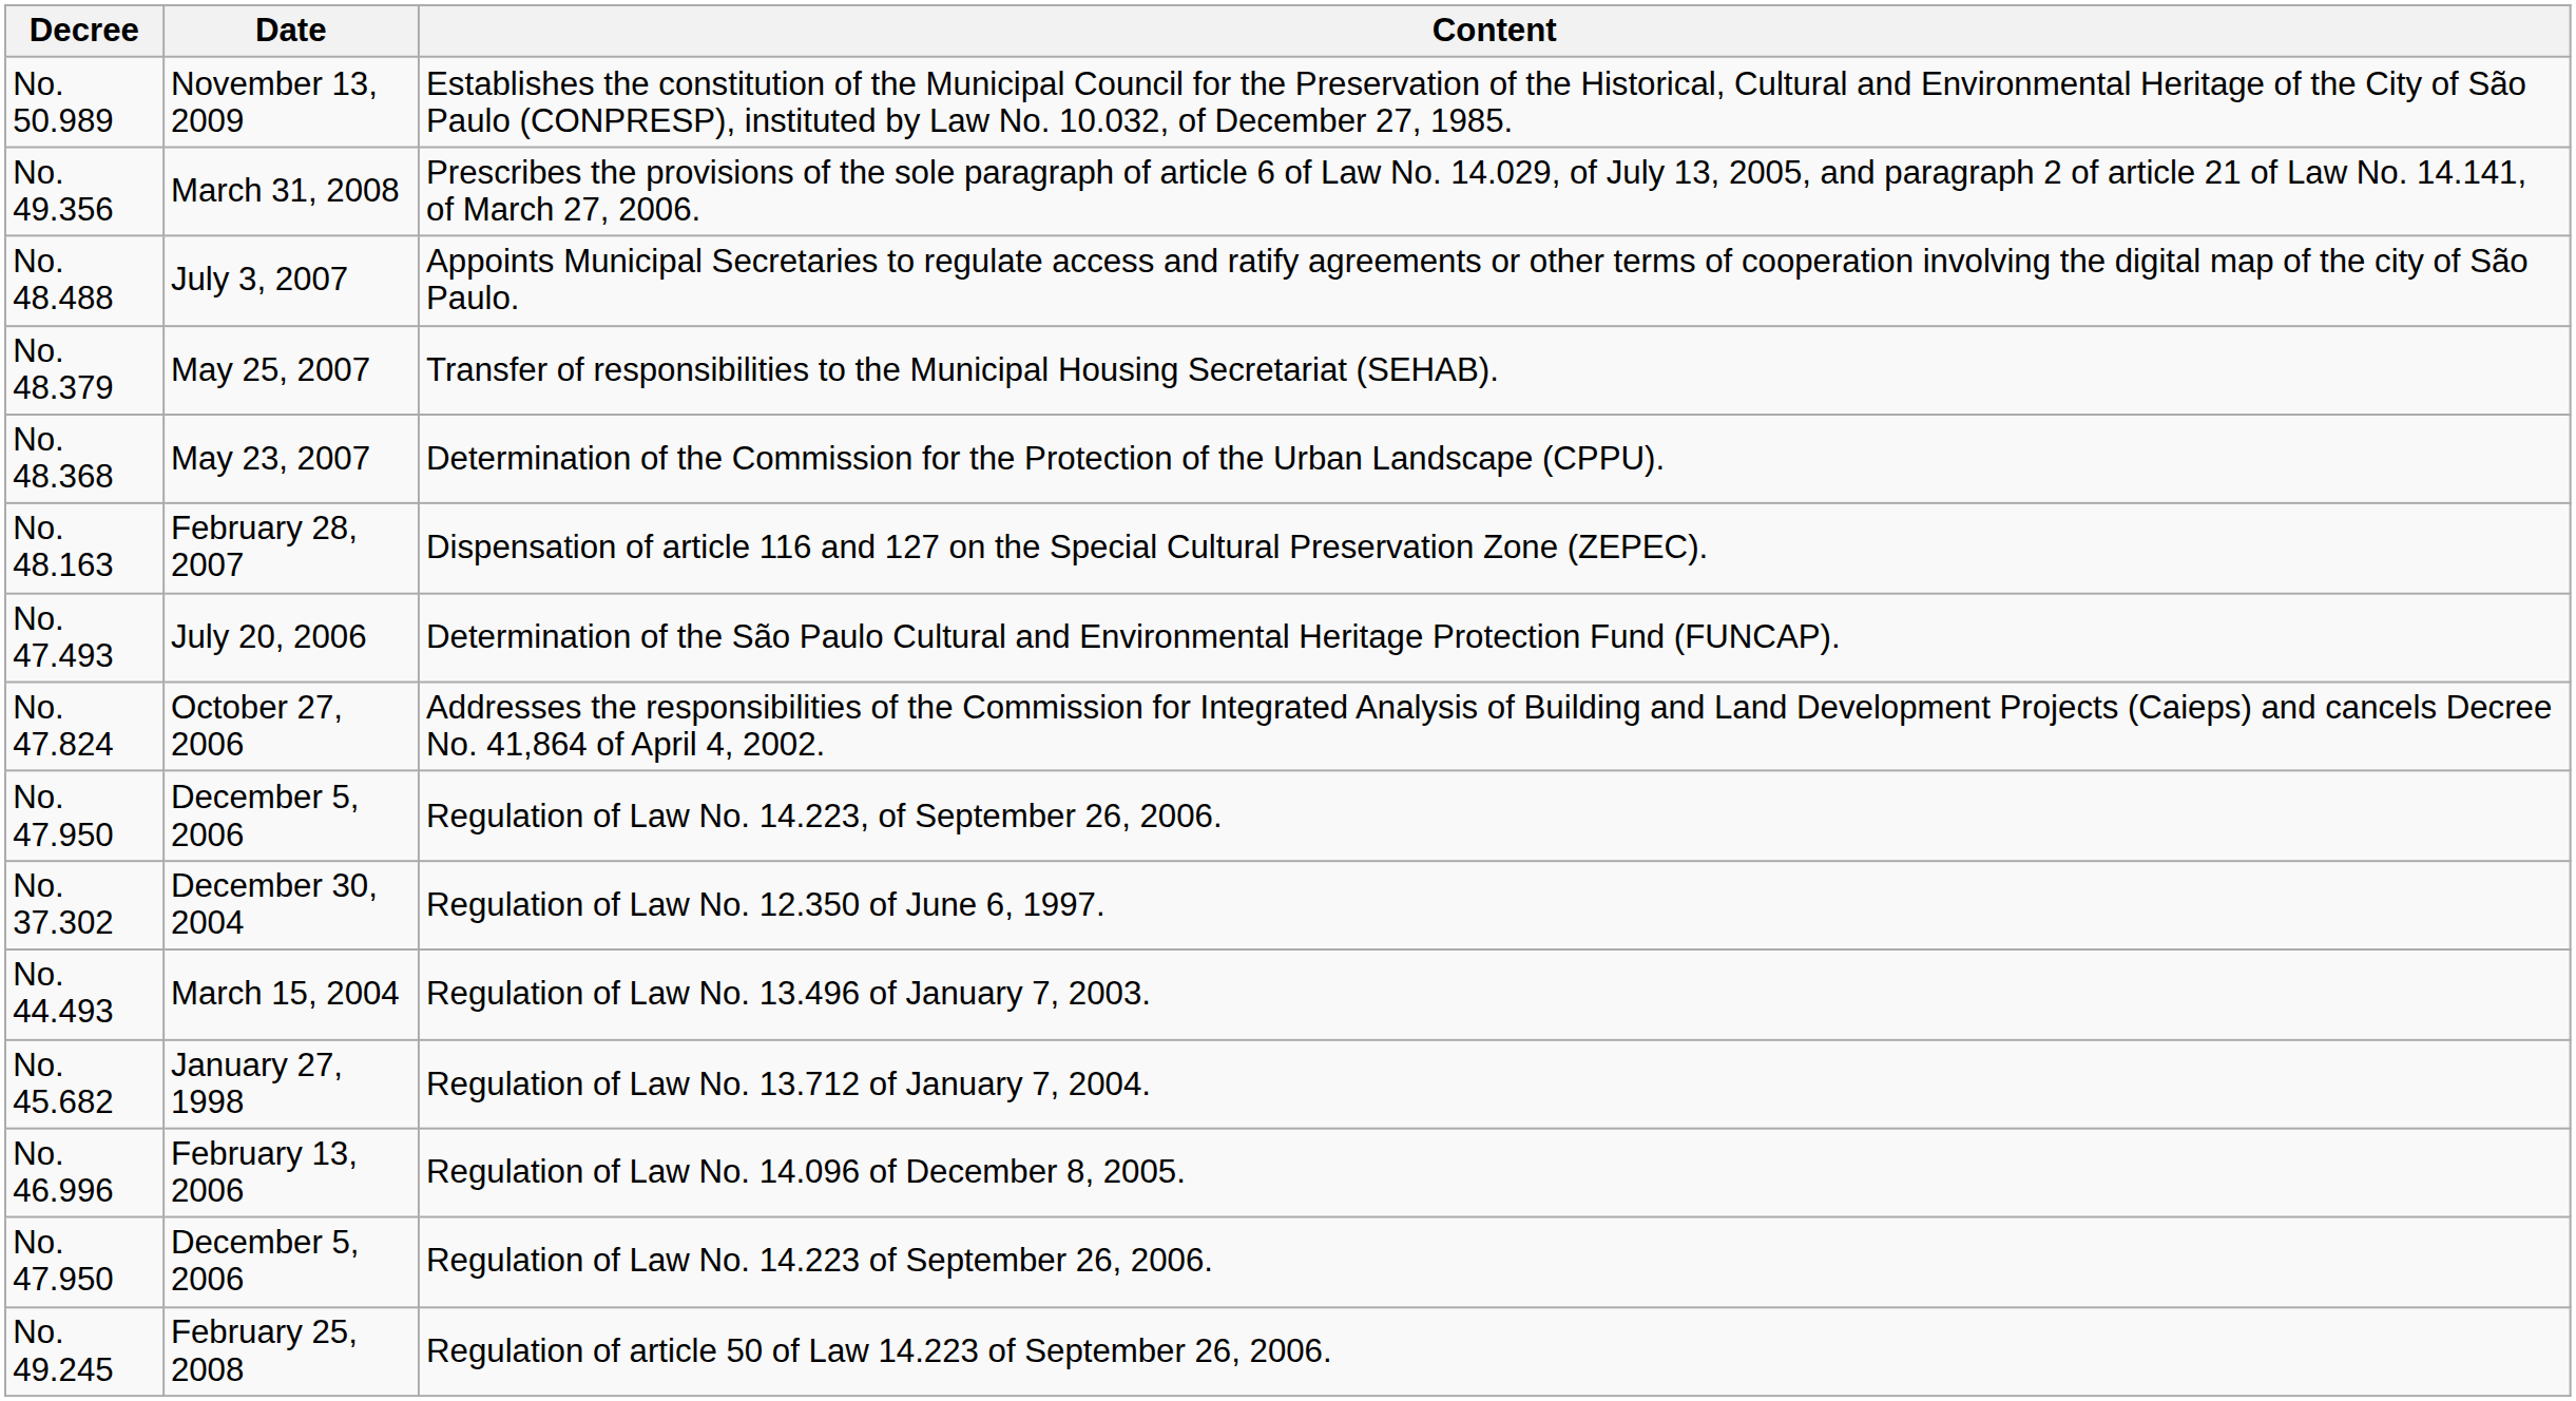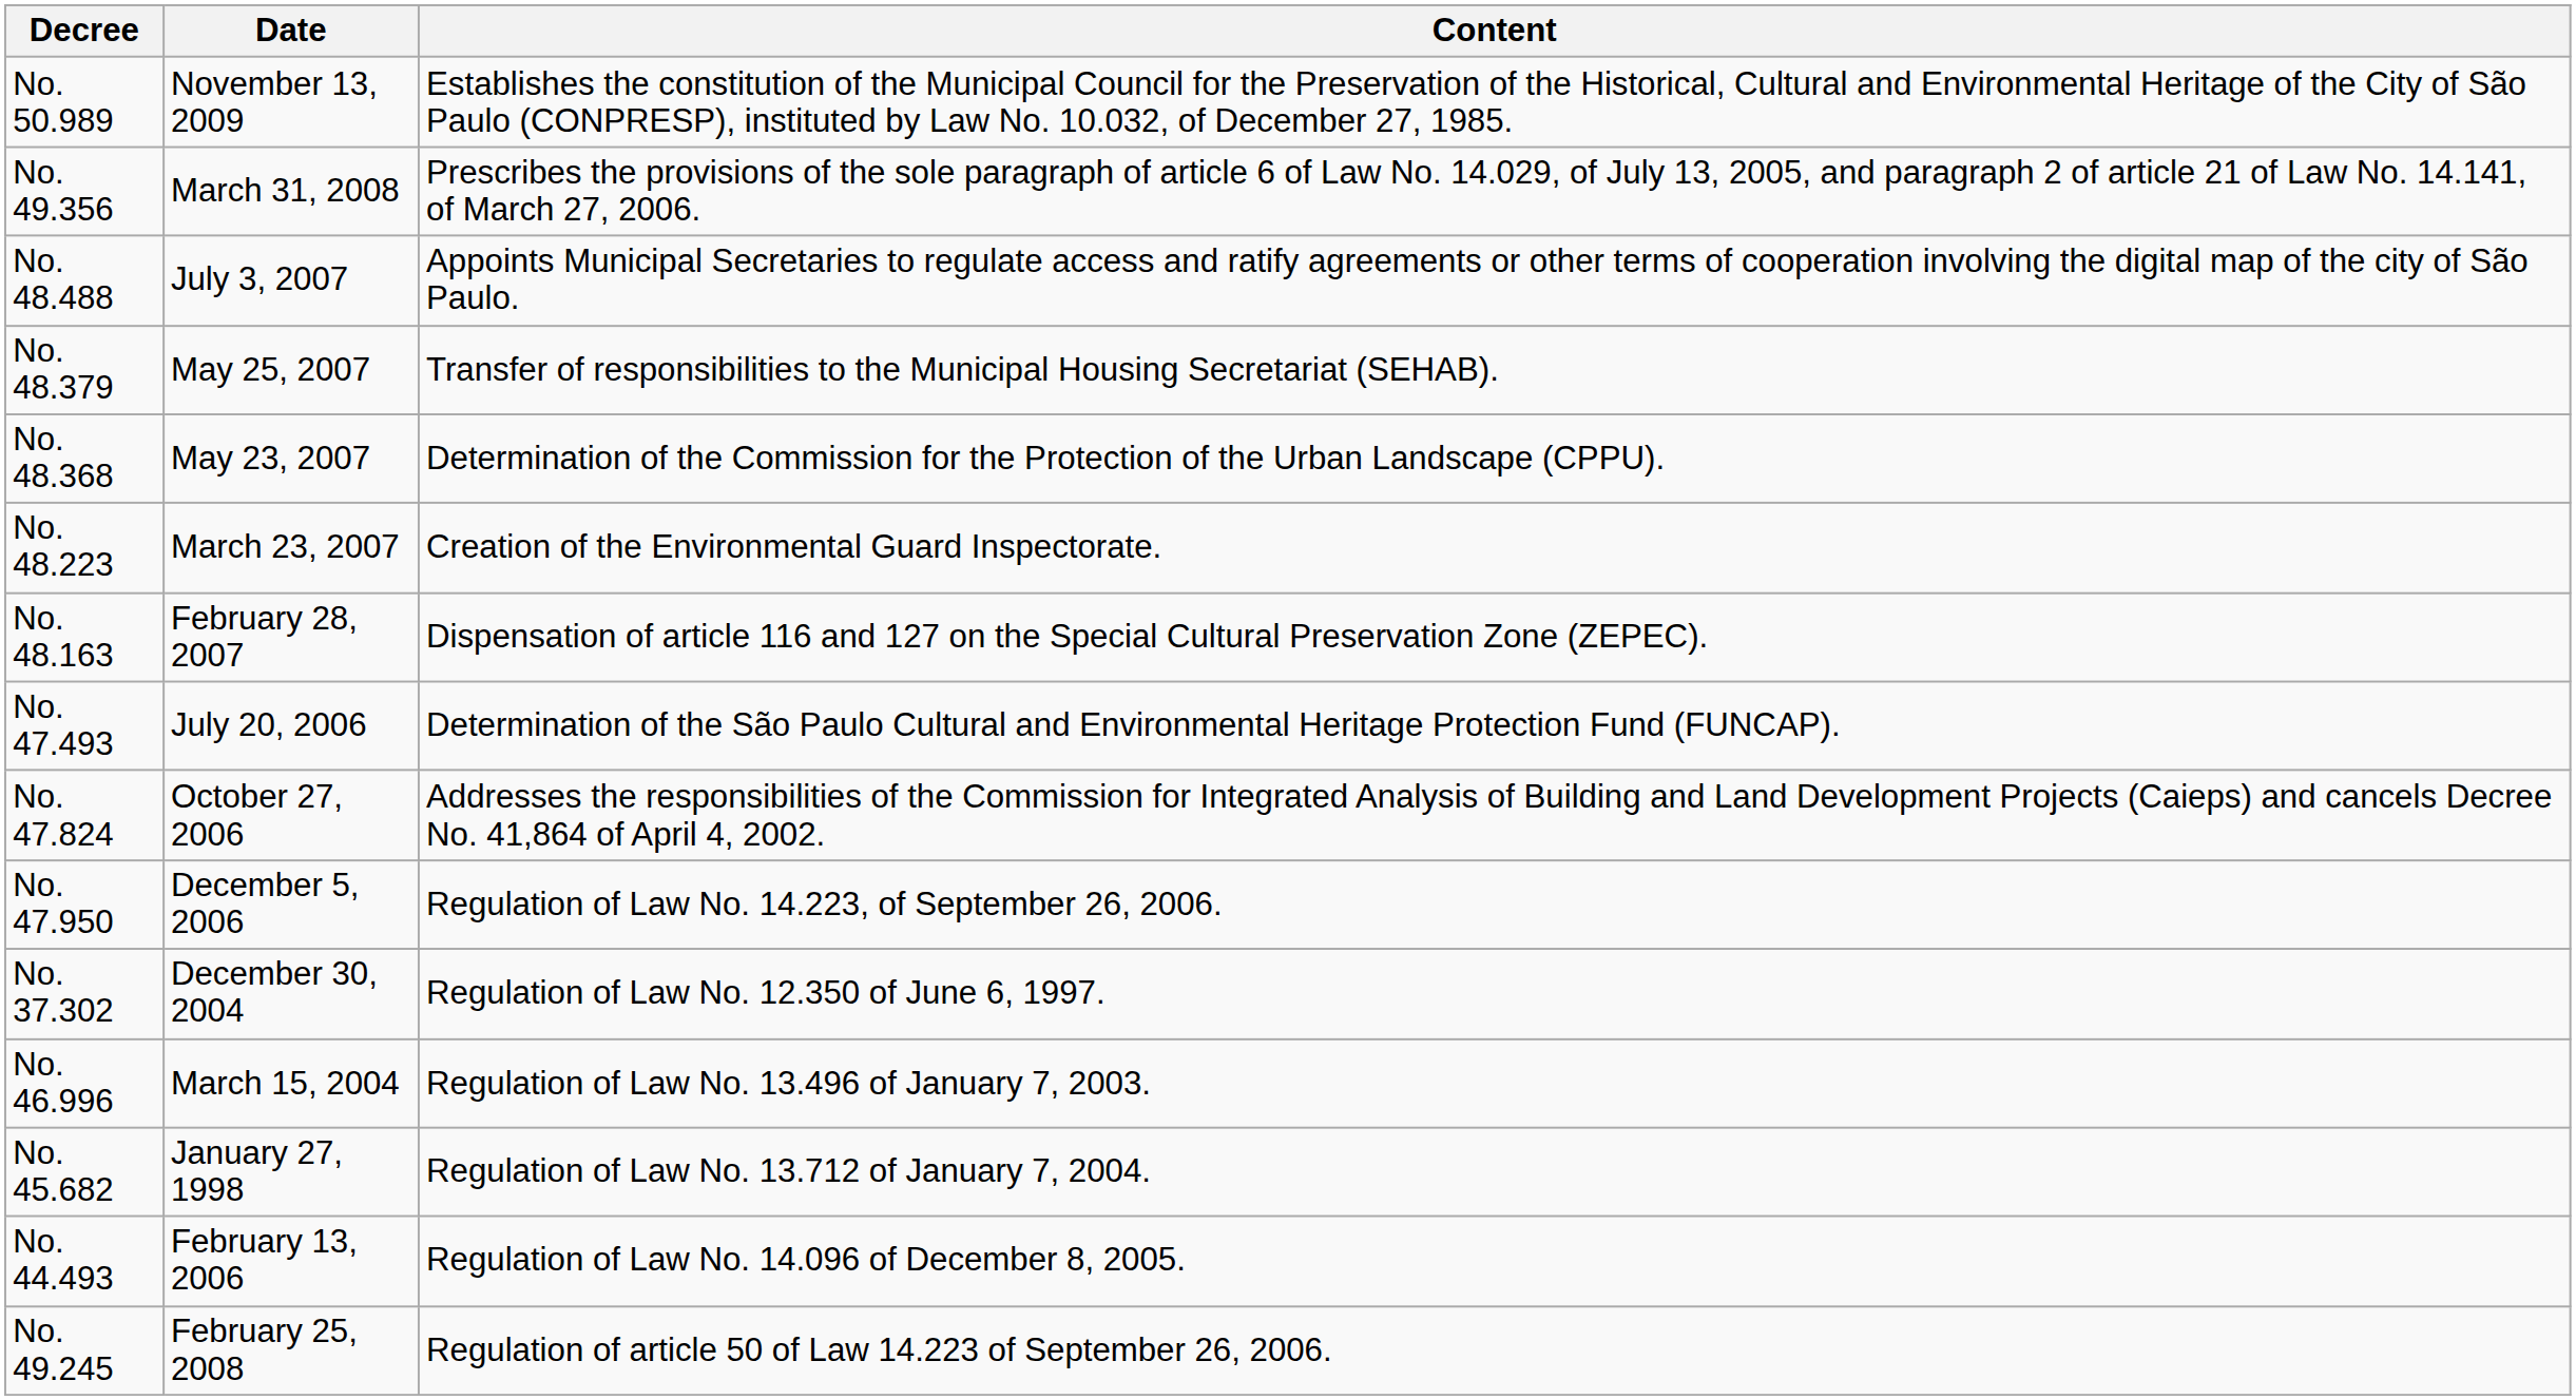 <table class="wikitable">
 <tr>
 <th>Decree</th>
 <th>Date</th>
 <th>Content</th>
 </tr>
 <tr>
 <td>No. 50.989</td>
 <td>November 13, 2009</td>
 <td>Establishes the constitution of the Municipal Council for the Preservation of the Historical, Cultural and Environmental Heritage of the City of São Paulo (CONPRESP), instituted by Law No. 10.032, of December 27, 1985.</td>
 </tr>
 <tr>
 <td>No. 49.356</td>
 <td>March 31, 2008</td>
 <td>Prescribes the provisions of the sole paragraph of article 6 of Law No. 14.029, of July 13, 2005, and paragraph 2 of article 21 of Law No. 14.141, of March 27, 2006.</td>
 </tr>
 <tr>
 <td>No. 48.488</td>
 <td>July 3, 2007</td>
 <td>Appoints Municipal Secretaries to regulate access and ratify agreements or other terms of cooperation involving the digital map of the city of São Paulo.</td>
 </tr>
 <tr>
 <td>No. 48.379</td>
 <td>May 25, 2007</td>
 <td>Transfer of responsibilities to the Municipal Housing Secretariat (SEHAB).</td>
 </tr>
 <tr>
 <td>No. 48.368</td>
 <td>May 23, 2007</td>
 <td>Determination of the Commission for the Protection of the Urban Landscape (CPPU).</td>
 </tr>
 <tr>
+<td>No. 48.223</td>
+<td>March 23, 2007</td>
+<td>Creation of the Environmental Guard Inspectorate.</td>
+</tr>
+<tr>
 <td>No. 48.163</td>
 <td>February 28, 2007</td>
 <td>Dispensation of article 116 and 127 on the Special Cultural Preservation Zone (ZEPEC).</td>
 </tr>
 <tr>
 <td>No. 47.493</td>
 <td>July 20, 2006</td>
 <td>Determination of the São Paulo Cultural and Environmental Heritage Protection Fund (FUNCAP).</td>
 </tr>
 <tr>
 <td>No. 47.824</td>
 <td>October 27, 2006</td>
 <td>Addresses the responsibilities of the Commission for Integrated Analysis of Building and Land Development Projects (Caieps) and cancels Decree No. 41,864 of April 4, 2002.</td>
 </tr>
 <tr>
 <td>No. 47.950</td>
 <td>December 5, 2006</td>
 <td>Regulation of Law No. 14.223, of September 26, 2006.</td>
 </tr>
 <tr>
 <td>No. 37.302</td>
 <td>December 30, 2004</td>
 <td>Regulation of Law No. 12.350 of June 6, 1997.</td>
 </tr>
 <tr>
-<td>No. 44.493</td>
+<td>No. 46.996</td>
 <td>March 15, 2004</td>
 <td>Regulation of Law No. 13.496 of January 7, 2003.</td>
 </tr>
 <tr>
 <td>No. 45.682</td>
 <td>January 27, 1998</td>
 <td>Regulation of Law No. 13.712 of January 7, 2004.</td>
 </tr>
 <tr>
-<td>No. 46.996</td>
+<td>No. 44.493</td>
 <td>February 13, 2006</td>
 <td>Regulation of Law No. 14.096 of December 8, 2005.</td>
-</tr>
-<tr>
-<td>No. 47.950</td>
-<td>December 5, 2006</td>
-<td>Regulation of Law No. 14.223 of September 26, 2006.</td>
 </tr>
 <tr>
 <td>No. 49.245</td>
 <td>February 25, 2008</td>
 <td>Regulation of article 50 of Law 14.223 of September 26, 2006.</td>
 </tr>
 </table>
